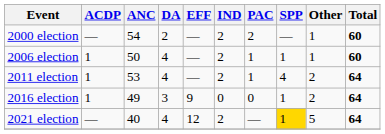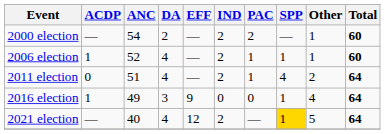 <table class="wikitable">
 <tr>
 <th>Event</th>
 <th><a href='#'>ACDP</a></th>
 <th><a href='#'>ANC</a></th>
 <th><a href='#'>DA</a></th>
 <th><a href='#'>EFF</a></th>
 <th><a href='#'>IND</a></th>
 <th><a href='#'>PAC</a></th>
 <th><a href='#'>SPP</a></th>
 <th>Other</th>
 <th>Total</th>
 </tr>
 <tr>
 <td><a href='#'>2000 election</a></td>
 <td>—</td>
 <td>54</td>
 <td>2</td>
 <td>—</td>
 <td>2</td>
 <td>2</td>
 <td>—</td>
 <td>1</td>
 <td><strong>60</strong></td>
 </tr>
 <tr>
 <td><a href='#'>2006 election</a></td>
 <td>1</td>
-<td>50</td>
+<td>52</td>
 <td>4</td>
 <td>—</td>
 <td>2</td>
 <td>1</td>
 <td>1</td>
 <td>1</td>
 <td><strong>60</strong></td>
 </tr>
 <tr>
 <td><a href='#'>2011 election</a></td>
-<td>1</td>
-<td>53</td>
+<td>0</td>
+<td>51</td>
 <td>4</td>
 <td>—</td>
 <td>2</td>
 <td>1</td>
 <td>4</td>
 <td>2</td>
 <td><strong>64</strong></td>
 </tr>
 <tr>
 <td><a href='#'>2016 election</a></td>
 <td>1</td>
 <td>49</td>
 <td>3</td>
 <td>9</td>
 <td>0</td>
 <td>0</td>
 <td>1</td>
-<td>2</td>
+<td>4</td>
 <td><strong>64</strong></td>
 </tr>
 <tr>
 <td><a href='#'>2021 election</a></td>
 <td>—</td>
 <td>40</td>
 <td>4</td>
 <td>12</td>
 <td>2</td>
 <td>—</td>
 <td style="background: gold;">1</td>
 <td>5</td>
 <td><strong>64</strong></td>
 </tr>
 <tr>
 </tr>
 </table>
